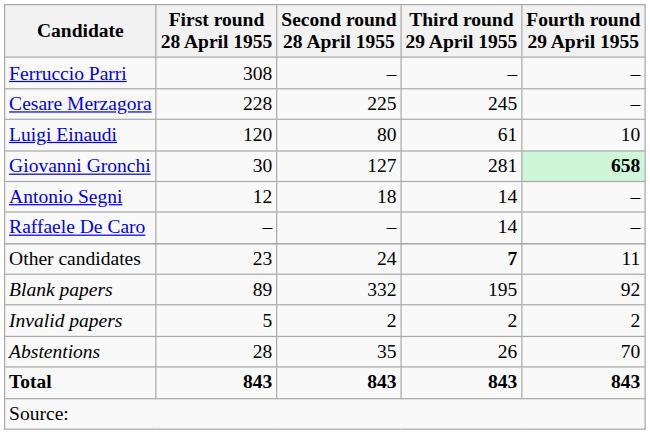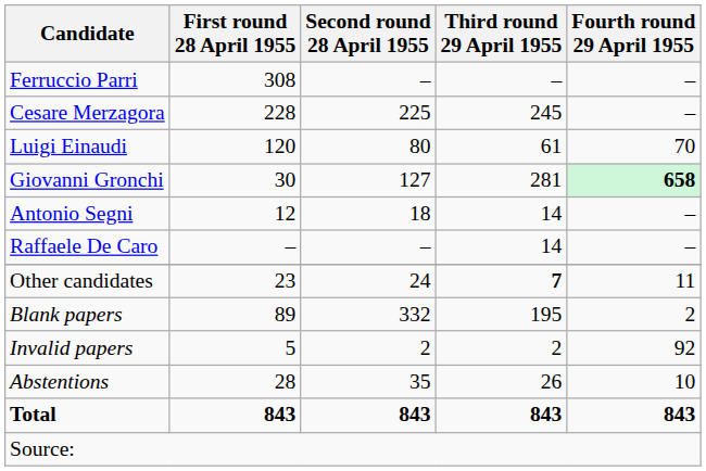 <table class="wikitable sortable" style=text-align:right>
 <tr>
 <th>Candidate</th>
 <th>First round<br>28 April 1955</th>
 <th>Second round<br>28 April 1955</th>
 <th>Third round<br>29 April 1955</th>
 <th data-sort-type="number">Fourth round<br>29 April 1955</th>
 </tr>
 <tr>
 <td align=left><a href='#'>Ferruccio Parri</a></td>
 <td>308</td>
 <td>–</td>
 <td>–</td>
 <td>–</td>
 </tr>
 <tr>
 <td align=left><a href='#'>Cesare Merzagora</a></td>
 <td>228</td>
 <td>225</td>
 <td>245</td>
 <td>–</td>
 </tr>
 <tr>
 <td align=left><a href='#'>Luigi Einaudi</a></td>
 <td>120</td>
 <td>80</td>
 <td>61</td>
-<td>10</td>
+<td>70</td>
 </tr>
 <tr>
 <td align=left><a href='#'>Giovanni Gronchi</a></td>
 <td>30</td>
 <td>127</td>
 <td>281</td>
 <td bgcolor=#CEF6D8><strong>658</strong></td>
 </tr>
 <tr>
 <td align=left><a href='#'>Antonio Segni</a></td>
 <td>12</td>
 <td>18</td>
 <td>14</td>
 <td>–</td>
 </tr>
 <tr>
 <td align=left><a href='#'>Raffaele De Caro</a></td>
 <td>–</td>
 <td>–</td>
 <td>14</td>
 <td>–</td>
 </tr>
 <tr>
 </tr>
 <tr class="sortbottom">
 <td align=left>Other candidates</td>
 <td>23</td>
 <td>24</td>
 <td><strong>7</strong></td>
 <td>11</td>
 </tr>
 <tr class="sortbottom">
 <td align=left><em>Blank papers</em></td>
 <td>89</td>
 <td>332</td>
 <td>195</td>
-<td>92</td>
+<td>2</td>
 </tr>
 <tr class="sortbottom">
 <td align=left><em>Invalid papers</em></td>
 <td>5</td>
 <td>2</td>
 <td>2</td>
-<td>2</td>
+<td>92</td>
 </tr>
 <tr class="sortbottom">
 <td align=left><em>Abstentions</em></td>
 <td>28</td>
 <td>35</td>
 <td>26</td>
-<td>70</td>
+<td>10</td>
 </tr>
 <tr class="sortbottom">
 <td align=left><strong>Total</strong></td>
 <td><strong>843</strong></td>
 <td><strong>843</strong></td>
 <td><strong>843</strong></td>
 <td><strong>843</strong></td>
 </tr>
 <tr class="sortbottom">
 <td align=left colspan=7>Source: </td>
 </tr>
 </table>
